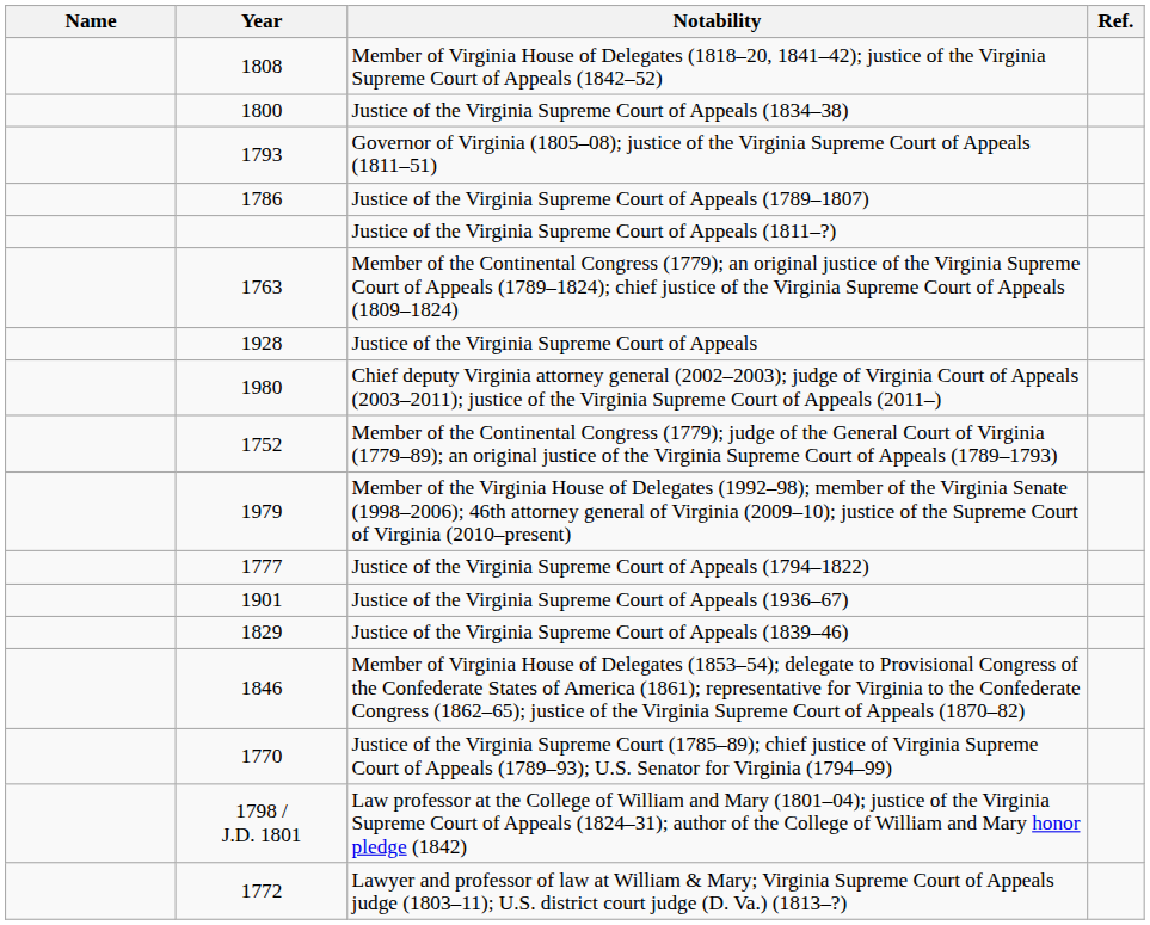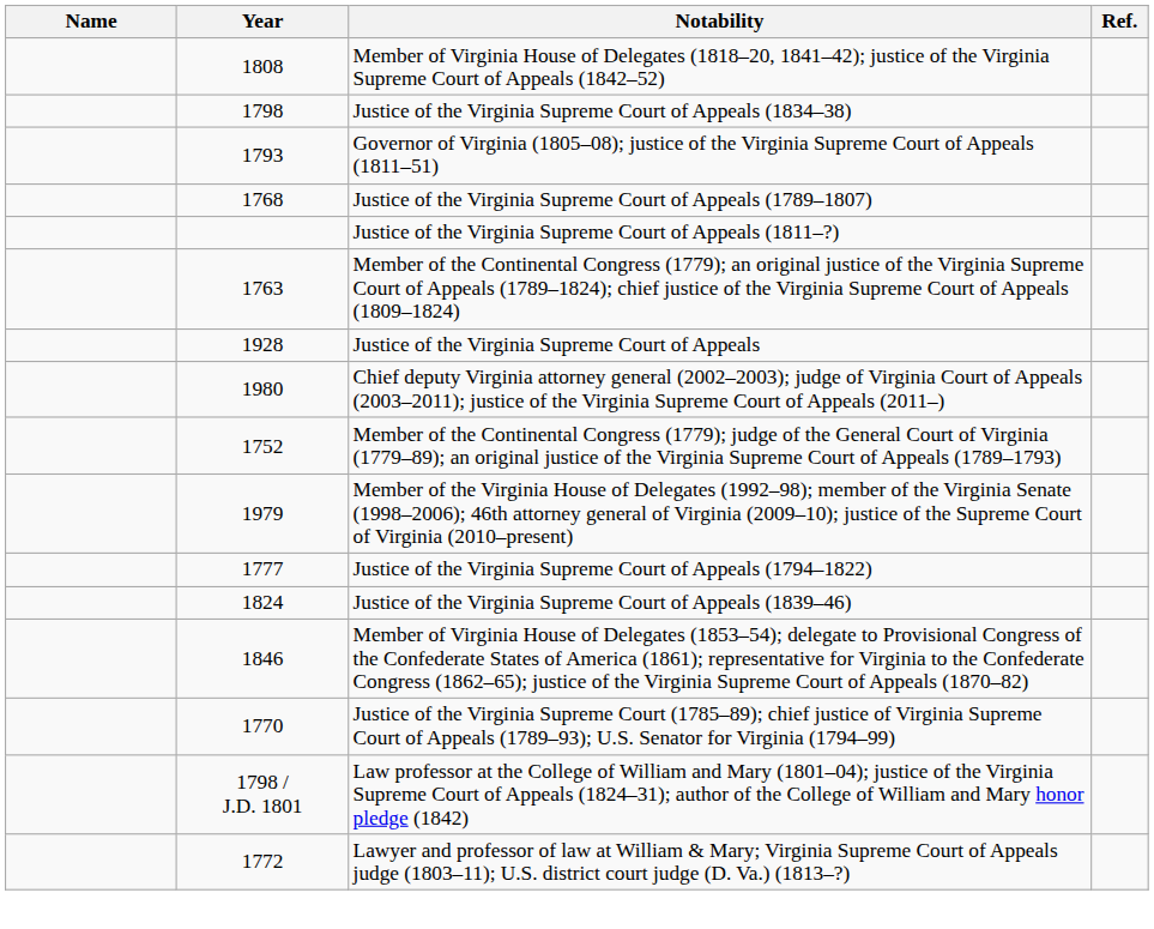 <table class="wikitable sortable" style="width:100%">
 <tr>
 <th width="15%">Name</th>
 <th width="15%">Year</th>
 <th width="65%" class="unsortable">Notability</th>
 <th width="5%" class="unsortable">Ref.</th>
 </tr>
 <tr>
 <td></td>
 <td align="center">1808</td>
 <td>Member of Virginia House of Delegates (1818–20, 1841–42); justice of the Virginia Supreme Court of Appeals (1842–52)</td>
 <td align="center"></td>
 </tr>
 <tr>
 <td></td>
-<td align = "center">1800</td>
+<td align = "center">1798</td>
 <td>Justice of the Virginia Supreme Court of Appeals (1834–38)</td>
 <td align = "center"></td>
 </tr>
 <tr>
 <td></td>
 <td align="center">1793</td>
 <td>Governor of Virginia (1805–08); justice of the Virginia Supreme Court of Appeals (1811–51)</td>
 <td align="center"></td>
 </tr>
 <tr>
 <td></td>
-<td align="center">1786</td>
+<td align="center">1768</td>
 <td>Justice of the Virginia Supreme Court of Appeals (1789–1807)</td>
 <td align="center"></td>
 </tr>
 <tr>
 <td></td>
 <td align="center"></td>
 <td>Justice of the Virginia Supreme Court of Appeals (1811–?)</td>
 <td align="center"></td>
 </tr>
 <tr>
 <td></td>
 <td align="center">1763</td>
 <td>Member of the Continental Congress (1779); an original justice of the Virginia Supreme Court of Appeals (1789–1824); chief justice of the Virginia Supreme Court of Appeals (1809–1824)</td>
 <td align="center"></td>
 </tr>
 <tr>
 <td></td>
 <td align="center">1928</td>
 <td>Justice of the Virginia Supreme Court of Appeals</td>
 <td align="center"></td>
 </tr>
 <tr>
 <td></td>
 <td align="center">1980</td>
 <td>Chief deputy Virginia attorney general (2002–2003); judge of Virginia Court of Appeals (2003–2011); justice of the Virginia Supreme Court of Appeals (2011–)</td>
 <td align="center"></td>
 </tr>
 <tr>
 <td></td>
 <td align="center">1752</td>
 <td>Member of the Continental Congress (1779); judge of the General Court of Virginia (1779–89); an original justice of the Virginia Supreme Court of Appeals (1789–1793)</td>
 <td align="center"></td>
 </tr>
 <tr>
 <td></td>
 <td align="center">1979</td>
 <td>Member of the Virginia House of Delegates (1992–98); member of the Virginia Senate (1998–2006); 46th attorney general of Virginia (2009–10); justice of the Supreme Court of Virginia (2010–present)</td>
 <td align="center"></td>
 </tr>
 <tr>
 <td></td>
 <td align = "center">1777</td>
 <td>Justice of the Virginia Supreme Court of Appeals (1794–1822)</td>
 <td align = "center"></td>
 </tr>
 <tr>
 <td></td>
-<td align="center">1901</td>
-<td>Justice of the Virginia Supreme Court of Appeals (1936–67)</td>
-<td align="center"></td>
-</tr>
-<tr>
-<td></td>
-<td align="center">1829</td>
+<td align="center">1824</td>
 <td>Justice of the Virginia Supreme Court of Appeals (1839–46)</td>
 <td align = "center"></td>
 </tr>
 <tr>
 <td></td>
 <td align = "center">1846</td>
 <td>Member of Virginia House of Delegates (1853–54); delegate to Provisional Congress of the Confederate States of America (1861); representative for Virginia to the Confederate Congress (1862–65); justice of the Virginia Supreme Court of Appeals (1870–82)</td>
 <td align = "center"></td>
 </tr>
 <tr>
 <td></td>
 <td align="center">1770</td>
 <td>Justice of the Virginia Supreme Court (1785–89); chief justice of Virginia Supreme Court of Appeals (1789–93); U.S. Senator for Virginia (1794–99)</td>
 <td align="center"></td>
 </tr>
 <tr>
 <td></td>
 <td align="center">1798 /<br>J.D. 1801</td>
 <td>Law professor at the College of William and Mary (1801–04); justice of the Virginia Supreme Court of Appeals (1824–31); author of the College of William and Mary <a href='#'>honor pledge</a> (1842)</td>
 <td align="center"></td>
 </tr>
 <tr>
 <td></td>
 <td align="center">1772</td>
 <td>Lawyer and professor of law at William & Mary; Virginia Supreme Court of Appeals judge (1803–11); U.S. district court judge (D. Va.) (1813–?)</td>
 <td align="center"></td>
 </tr>
 </table>
